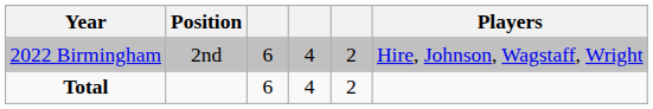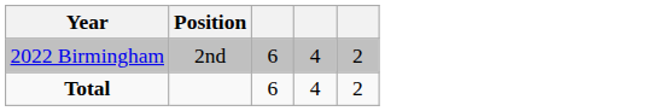 <table class="wikitable" style="text-align: center;">
 <tr>
 <th>Year</th>
 <th>Position</th>
 <th width=25px></th>
 <th width=25px></th>
 <th width=25px></th>
-<th>Players</th>
 </tr>
 <tr bgcolor="#c0c0c0">
 <td style="text-align: left;"> <a href='#'>2022 Birmingham</a></td>
 <td>2nd </td>
 <td>6</td>
 <td>4</td>
 <td>2</td>
-<td><a href='#'>Hire</a>, <a href='#'>Johnson</a>, <a href='#'>Wagstaff</a>, <a href='#'>Wright</a></td>
 </tr>
 <tr>
 <td><strong>Total</strong></td>
 <td></td>
 <td>6</td>
 <td>4</td>
 <td>2</td>
-<td></td>
 </tr>
 </table>
